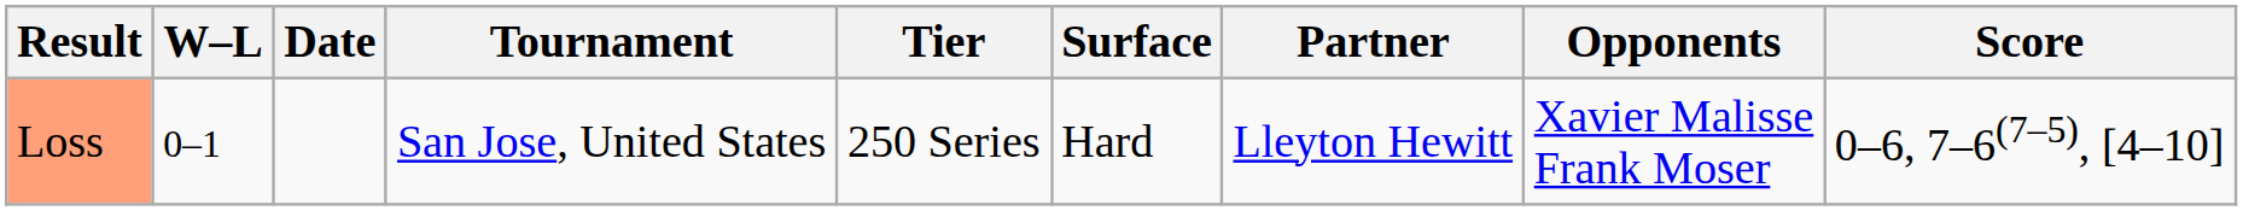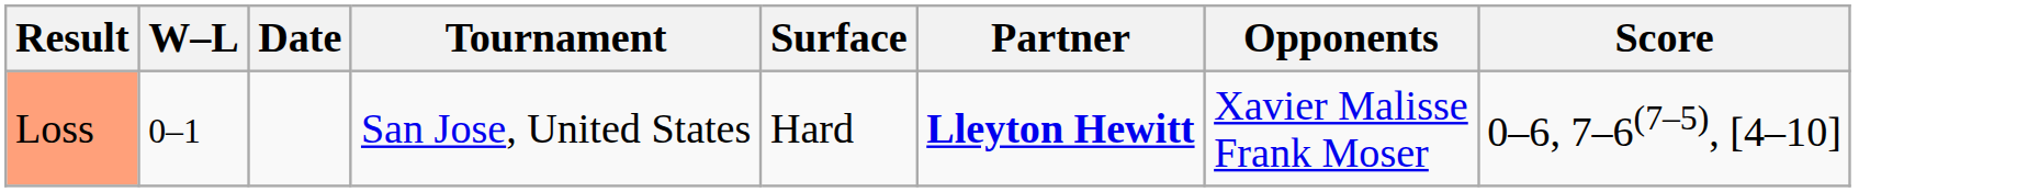 <table class="sortable wikitable">
 <tr>
 <th>Result</th>
 <th class="unsortable">W–L</th>
 <th>Date</th>
 <th>Tournament</th>
-<th>Tier</th>
 <th>Surface</th>
 <th>Partner</th>
 <th>Opponents</th>
 <th class="unsortable">Score</th>
 </tr>
 <tr>
 <td style="background:#ffa07a;">Loss</td>
 <td><small>0–1</small></td>
 <td><a href='#'></a></td>
 <td><a href='#'>San Jose</a>, United States</td>
-<td>250 Series</td>
 <td>Hard</td>
-<td> <a href='#'>Lleyton Hewitt</a></td>
+<td><strong> <a href='#'>Lleyton Hewitt</a></strong></td>
 <td> <a href='#'>Xavier Malisse</a> <br>  <a href='#'>Frank Moser</a></td>
 <td>0–6, 7–6<sup>(7–5)</sup>, [4–10]</td>
 </tr>
 </table>
